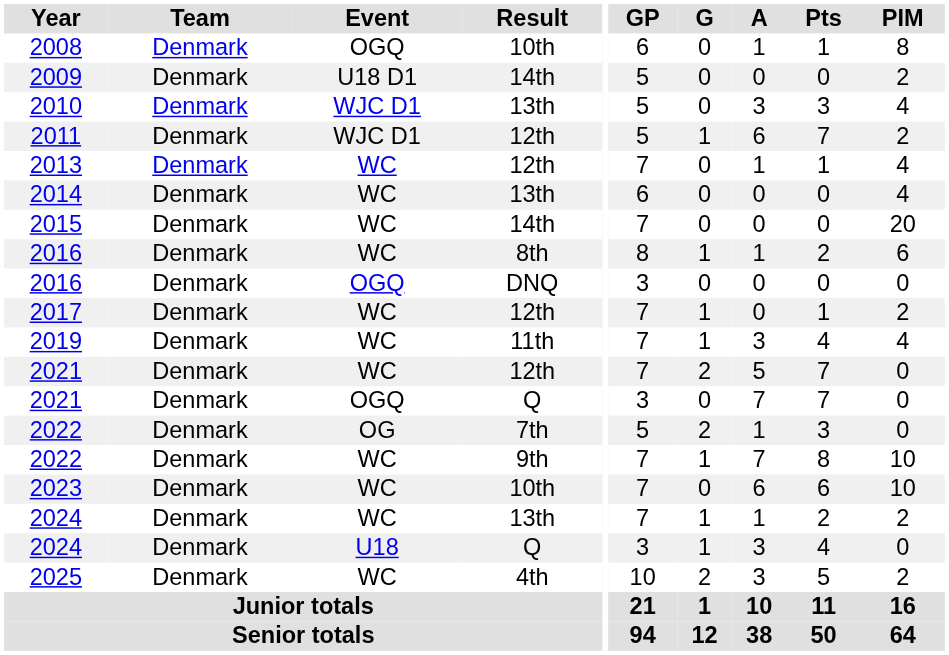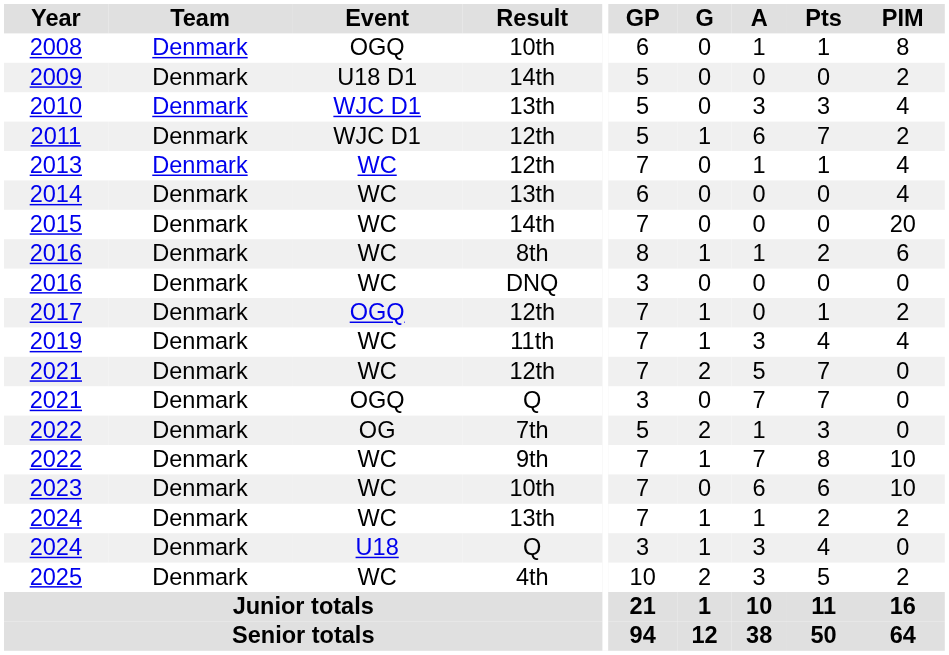 <table border="0" cellpadding="1" cellspacing="0" ID="Table3" style="text-align:center; width:40em">
 <tr ALIGN="center" bgcolor="#e0e0e0">
 <th>Year</th>
 <th>Team</th>
 <th>Event</th>
 <th>Result</th>
 <th rowspan="99" bgcolor="#ffffff"></th>
 <th>GP</th>
 <th>G</th>
 <th>A</th>
 <th>Pts</th>
 <th>PIM</th>
 </tr>
 <tr>
 <td><a href='#'>2008</a></td>
 <td><a href='#'>Denmark</a></td>
 <td>OGQ</td>
 <td>10th</td>
 <td>6</td>
 <td>0</td>
 <td>1</td>
 <td>1</td>
 <td>8</td>
 </tr>
 <tr bgcolor="#f0f0f0">
 <td><a href='#'>2009</a></td>
 <td>Denmark</td>
 <td>U18 D1</td>
 <td>14th</td>
 <td>5</td>
 <td>0</td>
 <td>0</td>
 <td>0</td>
 <td>2</td>
 </tr>
 <tr>
 <td><a href='#'>2010</a></td>
 <td><a href='#'>Denmark</a></td>
 <td><a href='#'>WJC D1</a></td>
 <td>13th</td>
 <td>5</td>
 <td>0</td>
 <td>3</td>
 <td>3</td>
 <td>4</td>
 </tr>
 <tr bgcolor="#f0f0f0">
 <td><a href='#'>2011</a></td>
 <td>Denmark</td>
 <td>WJC D1</td>
 <td>12th</td>
 <td>5</td>
 <td>1</td>
 <td>6</td>
 <td>7</td>
 <td>2</td>
 </tr>
 <tr>
 <td><a href='#'>2013</a></td>
 <td><a href='#'>Denmark</a></td>
 <td><a href='#'>WC</a></td>
 <td>12th</td>
 <td>7</td>
 <td>0</td>
 <td>1</td>
 <td>1</td>
 <td>4</td>
 </tr>
 <tr bgcolor="#f0f0f0">
 <td><a href='#'>2014</a></td>
 <td>Denmark</td>
 <td>WC</td>
 <td>13th</td>
 <td>6</td>
 <td>0</td>
 <td>0</td>
 <td>0</td>
 <td>4</td>
 </tr>
 <tr>
 <td><a href='#'>2015</a></td>
 <td>Denmark</td>
 <td>WC</td>
 <td>14th</td>
 <td>7</td>
 <td>0</td>
 <td>0</td>
 <td>0</td>
 <td>20</td>
 </tr>
 <tr bgcolor="#f0f0f0">
 <td><a href='#'>2016</a></td>
 <td>Denmark</td>
 <td>WC</td>
 <td>8th</td>
 <td>8</td>
 <td>1</td>
 <td>1</td>
 <td>2</td>
 <td>6</td>
 </tr>
 <tr>
 <td><a href='#'>2016</a></td>
 <td>Denmark</td>
-<td><a href='#'>OGQ</a></td>
+<td>WC</td>
 <td>DNQ</td>
 <td>3</td>
 <td>0</td>
 <td>0</td>
 <td>0</td>
 <td>0</td>
 </tr>
 <tr bgcolor="#f0f0f0">
 <td><a href='#'>2017</a></td>
 <td>Denmark</td>
-<td>WC</td>
+<td><a href='#'>OGQ</a></td>
 <td>12th</td>
 <td>7</td>
 <td>1</td>
 <td>0</td>
 <td>1</td>
 <td>2</td>
 </tr>
 <tr>
 <td><a href='#'>2019</a></td>
 <td>Denmark</td>
 <td>WC</td>
 <td>11th</td>
 <td>7</td>
 <td>1</td>
 <td>3</td>
 <td>4</td>
 <td>4</td>
 </tr>
 <tr bgcolor="#f0f0f0">
 <td><a href='#'>2021</a></td>
 <td>Denmark</td>
 <td>WC</td>
 <td>12th</td>
 <td>7</td>
 <td>2</td>
 <td>5</td>
 <td>7</td>
 <td>0</td>
 </tr>
 <tr>
 <td><a href='#'>2021</a></td>
 <td>Denmark</td>
 <td>OGQ</td>
 <td>Q</td>
 <td>3</td>
 <td>0</td>
 <td>7</td>
 <td>7</td>
 <td>0</td>
 </tr>
 <tr bgcolor="#f0f0f0">
 <td><a href='#'>2022</a></td>
 <td>Denmark</td>
 <td>OG</td>
 <td>7th</td>
 <td>5</td>
 <td>2</td>
 <td>1</td>
 <td>3</td>
 <td>0</td>
 </tr>
 <tr>
 <td><a href='#'>2022</a></td>
 <td>Denmark</td>
 <td>WC</td>
 <td>9th</td>
 <td>7</td>
 <td>1</td>
 <td>7</td>
 <td>8</td>
 <td>10</td>
 </tr>
 <tr bgcolor="#f0f0f0">
 <td><a href='#'>2023</a></td>
 <td>Denmark</td>
 <td>WC</td>
 <td>10th</td>
 <td>7</td>
 <td>0</td>
 <td>6</td>
 <td>6</td>
 <td>10</td>
 </tr>
 <tr>
 <td><a href='#'>2024</a></td>
 <td>Denmark</td>
 <td>WC</td>
 <td>13th</td>
 <td>7</td>
 <td>1</td>
 <td>1</td>
 <td>2</td>
 <td>2</td>
 </tr>
 <tr bgcolor="#f0f0f0">
 <td><a href='#'>2024</a></td>
 <td>Denmark</td>
 <td><a href='#'>U18</a></td>
 <td>Q</td>
 <td>3</td>
 <td>1</td>
 <td>3</td>
 <td>4</td>
 <td>0</td>
 </tr>
 <tr>
 <td><a href='#'>2025</a></td>
 <td>Denmark</td>
 <td>WC</td>
 <td>4th</td>
 <td>10</td>
 <td>2</td>
 <td>3</td>
 <td>5</td>
 <td>2</td>
 </tr>
 <tr bgcolor="#e0e0e0">
 <th colspan=4>Junior totals</th>
 <th>21</th>
 <th>1</th>
 <th>10</th>
 <th>11</th>
 <th>16</th>
 </tr>
 <tr bgcolor="#e0e0e0">
 <th colspan=4>Senior totals</th>
 <th>94</th>
 <th>12</th>
 <th>38</th>
 <th>50</th>
 <th>64</th>
 </tr>
 </table>
